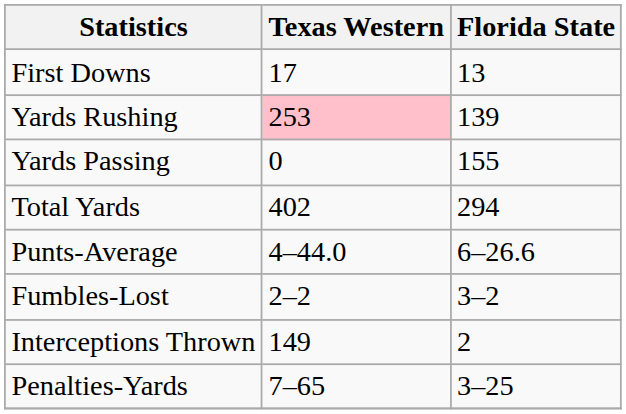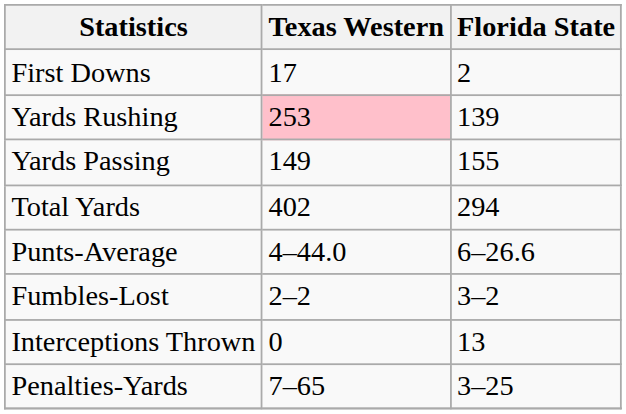 <table class="wikitable">
 <tr>
 <th>Statistics</th>
 <th>Texas Western</th>
 <th>Florida State</th>
 </tr>
 <tr>
 <td>First Downs</td>
 <td>17</td>
-<td>13</td>
+<td>2</td>
 </tr>
 <tr>
 <td>Yards Rushing</td>
 <td style="background: pink;">253</td>
 <td>139</td>
 </tr>
 <tr>
 <td>Yards Passing</td>
-<td>0</td>
+<td>149</td>
 <td>155</td>
 </tr>
 <tr>
 <td>Total Yards</td>
 <td>402</td>
 <td>294</td>
 </tr>
 <tr>
 <td>Punts-Average</td>
 <td>4–44.0</td>
 <td>6–26.6</td>
 </tr>
 <tr>
 <td>Fumbles-Lost</td>
 <td>2–2</td>
 <td>3–2</td>
 </tr>
 <tr>
 <td>Interceptions Thrown</td>
-<td>149</td>
-<td>2</td>
+<td>0</td>
+<td>13</td>
 </tr>
 <tr>
 <td>Penalties-Yards</td>
 <td>7–65</td>
 <td>3–25</td>
 </tr>
 <tr>
 </tr>
 </table>
